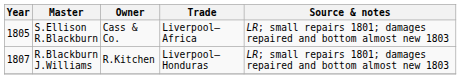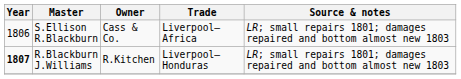 <table class="sortable wikitable">
 <tr>
 <th>Year</th>
 <th>Master</th>
 <th>Owner</th>
 <th>Trade</th>
 <th>Source & notes</th>
 </tr>
 <tr>
-<td>1805</td>
+<td>1806</td>
 <td>S.Ellison<br>R.Blackburn</td>
 <td>Cass & Co.</td>
 <td>Liverpool–Africa</td>
 <td><em>LR</em>; small repairs 1801; damages repaired and bottom almost new 1803</td>
 </tr>
 <tr>
-<td>1807</td>
+<td><strong>1807</strong></td>
 <td>R.Blackburn<br>J.Williams</td>
 <td>R.Kitchen</td>
 <td>Liverpool–Honduras</td>
 <td><em>LR</em>; small repairs 1801; damages repaired and bottom almost new 1803</td>
 </tr>
 <tr>
 </tr>
 </table>
